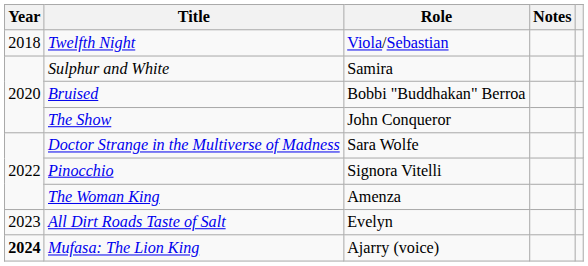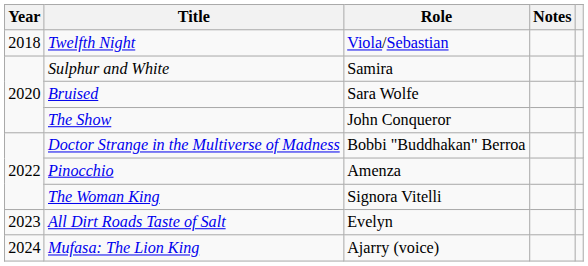 <table class="wikitable">
 <tr>
 <th>Year</th>
 <th>Title</th>
 <th>Role</th>
 <th>Notes</th>
 <th></th>
 </tr>
 <tr>
 <td>2018</td>
 <td><em><a href='#'>Twelfth Night</a></em></td>
 <td><a href='#'>Viola</a>/<a href='#'>Sebastian</a></td>
 <td></td>
 <td></td>
 </tr>
 <tr>
 <td rowspan="3">2020</td>
 <td><em>Sulphur and White</em></td>
 <td>Samira</td>
 <td></td>
 <td></td>
 </tr>
 <tr>
 <td><em><a href='#'>Bruised</a></em></td>
-<td>Bobbi "Buddhakan" Berroa</td>
+<td>Sara Wolfe</td>
 <td></td>
 <td></td>
 </tr>
 <tr>
 <td><em><a href='#'>The Show</a></em></td>
 <td>John Conqueror</td>
 <td></td>
 <td></td>
 </tr>
 <tr>
 <td rowspan="3">2022</td>
 <td><em><a href='#'>Doctor Strange in the Multiverse of Madness</a></em></td>
-<td>Sara Wolfe</td>
+<td>Bobbi "Buddhakan" Berroa</td>
 <td></td>
 <td></td>
 </tr>
 <tr>
 <td><em><a href='#'>Pinocchio</a></em></td>
-<td>Signora Vitelli</td>
+<td>Amenza</td>
 <td></td>
 <td></td>
 </tr>
 <tr>
 <td><em><a href='#'>The Woman King</a></em></td>
-<td>Amenza</td>
+<td>Signora Vitelli</td>
 <td></td>
 <td></td>
 </tr>
 <tr>
 <td>2023</td>
 <td><em><a href='#'>All Dirt Roads Taste of Salt</a></em></td>
 <td>Evelyn</td>
 <td></td>
 <td></td>
 </tr>
 <tr>
-<td><strong>2024</strong></td>
+<td>2024</td>
 <td><em><a href='#'>Mufasa: The Lion King</a></em></td>
 <td>Ajarry (voice)</td>
 <td></td>
 <td></td>
 </tr>
 </table>
